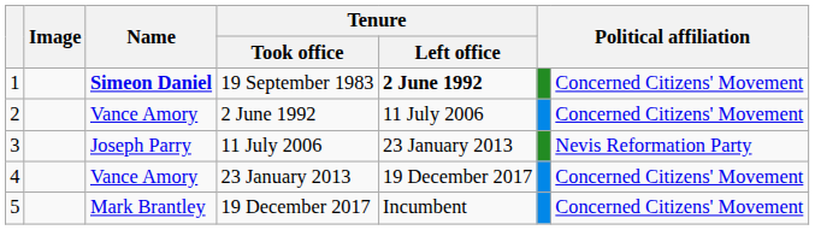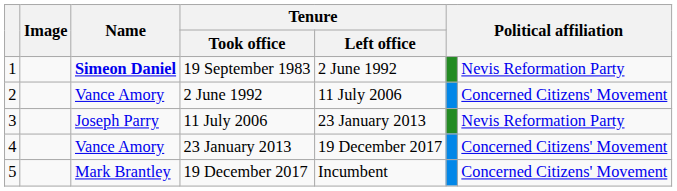 <table class="wikitable">
 <tr>
 <th rowspan="2"></th>
 <th rowspan="2">Image</th>
 <th rowspan="2">Name</th>
 <th colspan="2">Tenure</th>
 <th rowspan="2" colspan="2">Political affiliation</th>
 </tr>
 <tr>
 <th>Took office</th>
 <th>Left office</th>
 </tr>
 <tr>
 <td>1</td>
 <td></td>
 <td><strong><a href='#'>Simeon Daniel</a><br></strong></td>
 <td>19 September 1983</td>
-<td><strong>2 June 1992</strong></td>
+<td>2 June 1992</td>
 <td bgcolor=#228B22> </td>
-<td><a href='#'>Concerned Citizens' Movement</a></td>
+<td><a href='#'>Nevis Reformation Party</a></td>
 </tr>
 <tr>
 <td>2</td>
 <td></td>
 <td><a href='#'>Vance Amory</a><br></td>
 <td>2 June 1992</td>
 <td>11 July 2006</td>
 <td bgcolor=#0187E8> </td>
 <td><a href='#'>Concerned Citizens' Movement</a></td>
 </tr>
 <tr>
 <td>3</td>
 <td></td>
 <td><a href='#'>Joseph Parry</a></td>
 <td>11 July 2006</td>
 <td>23 January 2013</td>
 <td bgcolor=#228B22> </td>
 <td><a href='#'>Nevis Reformation Party</a></td>
 </tr>
 <tr>
 <td>4</td>
 <td></td>
 <td><a href='#'>Vance Amory</a><br></td>
 <td>23 January 2013</td>
 <td>19 December 2017</td>
 <td bgcolor=#0187E8> </td>
 <td><a href='#'>Concerned Citizens' Movement</a></td>
 </tr>
 <tr>
 <td>5</td>
 <td></td>
 <td><a href='#'>Mark Brantley</a><br></td>
 <td>19 December 2017</td>
 <td>Incumbent</td>
 <td bgcolor=#0187E8> </td>
 <td><a href='#'>Concerned Citizens' Movement</a></td>
 </tr>
 </table>
